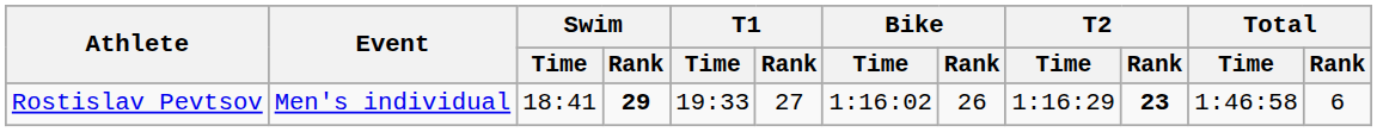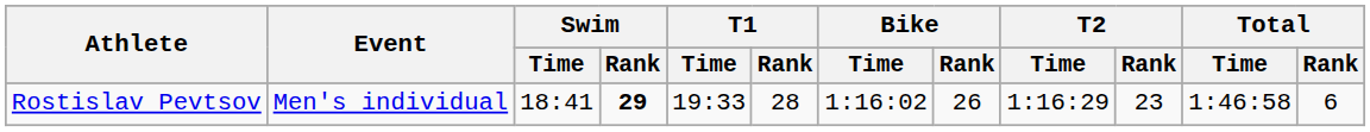 <table class="wikitable" style="text-align:center; font-size:90%">
 <tr>
 <th rowspan="2">Athlete</th>
 <th rowspan="2">Event</th>
 <th colspan="2">Swim</th>
 <th colspan="2">T1</th>
 <th colspan="2">Bike</th>
 <th colspan="2">T2</th>
 <th colspan="2">Total</th>
 </tr>
 <tr style="font-size:95%">
 <th>Time</th>
 <th>Rank</th>
 <th>Time</th>
 <th>Rank</th>
 <th>Time</th>
 <th>Rank</th>
 <th>Time</th>
 <th>Rank</th>
 <th>Time</th>
 <th>Rank</th>
 </tr>
 <tr>
 <td align="left"><a href='#'>Rostislav Pevtsov</a></td>
 <td align="left"><a href='#'>Men's individual</a></td>
 <td>18:41</td>
 <td><strong>29</strong></td>
 <td>19:33</td>
-<td>27</td>
+<td>28</td>
 <td>1:16:02</td>
 <td>26</td>
 <td>1:16:29</td>
-<td><strong>23</strong></td>
+<td>23</td>
 <td>1:46:58</td>
 <td>6</td>
 </tr>
 </table>
